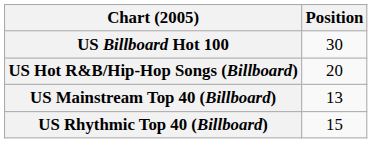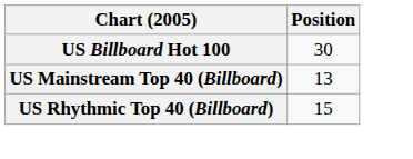 <table class="wikitable sortable plainrowheaders" style="text-align:center">
 <tr>
 <th>Chart (2005)</th>
 <th>Position</th>
 </tr>
 <tr>
 <th scope="row">US <em>Billboard</em> Hot 100</th>
 <td>30</td>
 </tr>
 <tr>
-<th scope="row">US Hot R&B/Hip-Hop Songs (<em>Billboard</em>)</th>
-<td>20</td>
-</tr>
-<tr>
 <th scope="row">US Mainstream Top 40 (<em>Billboard</em>)</th>
 <td>13</td>
 </tr>
 <tr>
 <th scope="row">US Rhythmic Top 40 (<em>Billboard</em>)</th>
 <td>15</td>
 </tr>
 </table>
